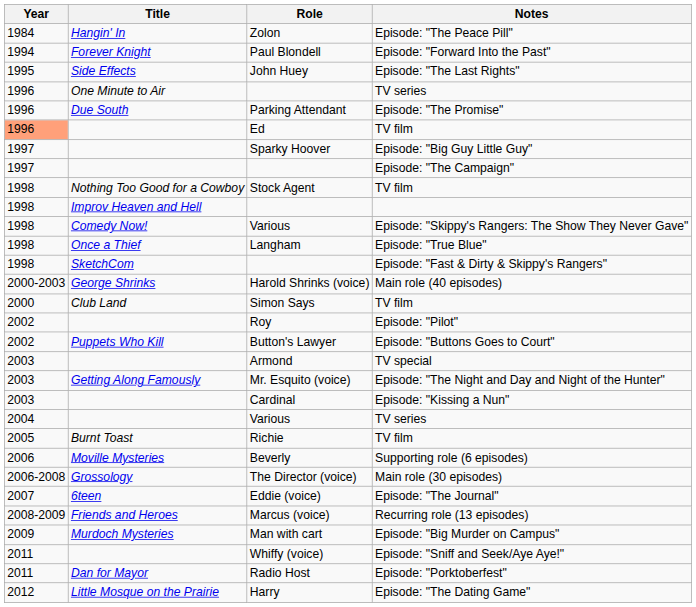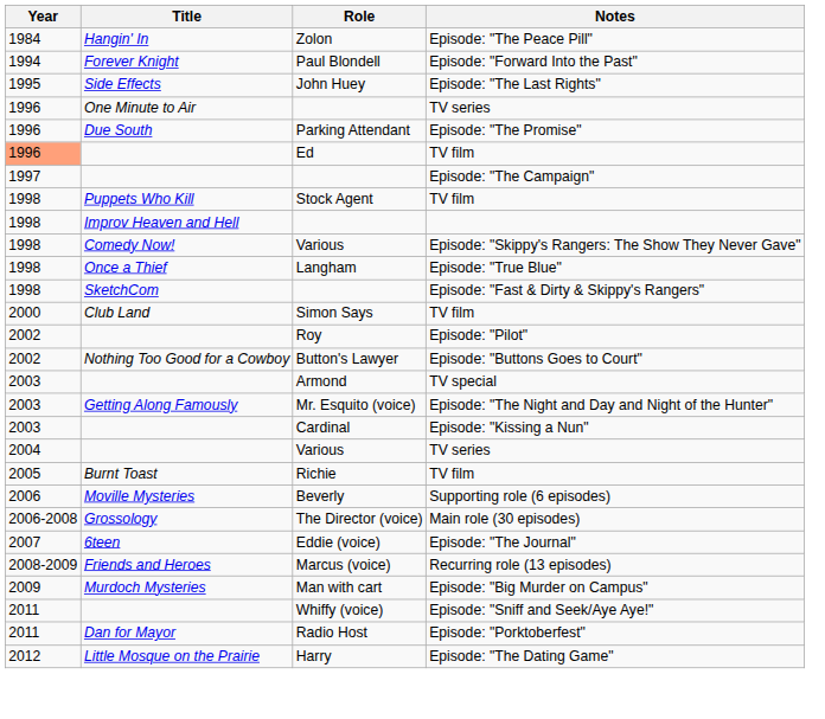 <table class="wikitable sortable">
 <tr>
 <th>Year</th>
 <th>Title</th>
 <th>Role</th>
 <th class="unsortable">Notes</th>
 </tr>
 <tr>
 <td>1984</td>
 <td><em><a href='#'>Hangin' In</a></em></td>
 <td>Zolon</td>
 <td>Episode: "The Peace Pill"</td>
 </tr>
 <tr>
 <td>1994</td>
 <td><em><a href='#'>Forever Knight</a></em></td>
 <td>Paul Blondell</td>
 <td>Episode: "Forward Into the Past"</td>
 </tr>
 <tr>
 <td>1995</td>
 <td><em><a href='#'>Side Effects</a></em></td>
 <td>John Huey</td>
 <td>Episode: "The Last Rights"</td>
 </tr>
 <tr>
 <td>1996</td>
 <td><em>One Minute to Air</em></td>
 <td></td>
 <td>TV series</td>
 </tr>
 <tr>
 <td>1996</td>
 <td><em><a href='#'>Due South</a></em></td>
 <td>Parking Attendant</td>
 <td>Episode: "The Promise"</td>
 </tr>
 <tr>
 <td style="background: lightsalmon;">1996</td>
 <td><em></em></td>
 <td>Ed</td>
 <td>TV film</td>
 </tr>
 <tr>
 <td>1997</td>
 <td><em></em></td>
-<td>Sparky Hoover</td>
-<td>Episode: "Big Guy Little Guy"</td>
-</tr>
-<tr>
-<td>1997</td>
-<td><em></em></td>
 <td></td>
 <td>Episode: "The Campaign"</td>
 </tr>
 <tr>
 <td>1998</td>
-<td><em>Nothing Too Good for a Cowboy</em></td>
+<td><em><a href='#'>Puppets Who Kill</a></em></td>
 <td>Stock Agent</td>
 <td>TV film</td>
 </tr>
 <tr>
 <td>1998</td>
 <td><em><a href='#'>Improv Heaven and Hell</a></em></td>
 <td></td>
 <td></td>
 </tr>
 <tr>
 <td>1998</td>
 <td><em><a href='#'>Comedy Now!</a></em></td>
 <td>Various</td>
 <td>Episode: "Skippy's Rangers: The Show They Never Gave"</td>
 </tr>
 <tr>
 <td>1998</td>
 <td><em><a href='#'>Once a Thief</a></em></td>
 <td>Langham</td>
 <td>Episode: "True Blue"</td>
 </tr>
 <tr>
 <td>1998</td>
 <td><em><a href='#'>SketchCom</a></em></td>
 <td></td>
 <td>Episode: "Fast & Dirty & Skippy's Rangers"</td>
 </tr>
 <tr>
-<td>2000-2003</td>
-<td><em><a href='#'>George Shrinks</a></em></td>
-<td>Harold Shrinks (voice)</td>
-<td>Main role (40 episodes)</td>
-</tr>
-<tr>
 <td>2000</td>
 <td><em>Club Land</em></td>
 <td>Simon Says</td>
 <td>TV film</td>
 </tr>
 <tr>
 <td>2002</td>
 <td><em></em></td>
 <td>Roy</td>
 <td>Episode: "Pilot"</td>
 </tr>
 <tr>
 <td>2002</td>
-<td><em><a href='#'>Puppets Who Kill</a></em></td>
+<td><em>Nothing Too Good for a Cowboy</em></td>
 <td>Button's Lawyer</td>
 <td>Episode: "Buttons Goes to Court"</td>
 </tr>
 <tr>
 <td>2003</td>
 <td><em></em></td>
 <td>Armond</td>
 <td>TV special</td>
 </tr>
 <tr>
 <td>2003</td>
 <td><em><a href='#'>Getting Along Famously</a></em></td>
 <td>Mr. Esquito (voice)</td>
 <td>Episode: "The Night and Day and Night of the Hunter"</td>
 </tr>
 <tr>
 <td>2003</td>
 <td><em></em></td>
 <td>Cardinal</td>
 <td>Episode: "Kissing a Nun"</td>
 </tr>
 <tr>
 <td>2004</td>
 <td><em></em></td>
 <td>Various</td>
 <td>TV series</td>
 </tr>
 <tr>
 <td>2005</td>
 <td><em>Burnt Toast</em></td>
 <td>Richie</td>
 <td>TV film</td>
 </tr>
 <tr>
 <td>2006</td>
 <td><em><a href='#'>Moville Mysteries</a></em></td>
 <td>Beverly</td>
 <td>Supporting role (6 episodes)</td>
 </tr>
 <tr>
 <td>2006-2008</td>
 <td><em><a href='#'>Grossology</a></em></td>
 <td>The Director (voice)</td>
 <td>Main role (30 episodes)</td>
 </tr>
 <tr>
 <td>2007</td>
 <td><em><a href='#'>6teen</a></em></td>
 <td>Eddie (voice)</td>
 <td>Episode: "The Journal"</td>
 </tr>
 <tr>
 <td>2008-2009</td>
 <td><em><a href='#'>Friends and Heroes</a></em></td>
 <td>Marcus (voice)</td>
 <td>Recurring role (13 episodes)</td>
 </tr>
 <tr>
 <td>2009</td>
 <td><em><a href='#'>Murdoch Mysteries</a></em></td>
 <td>Man with cart</td>
 <td>Episode: "Big Murder on Campus"</td>
 </tr>
 <tr>
 <td>2011</td>
 <td><em></em></td>
 <td>Whiffy (voice)</td>
 <td>Episode: "Sniff and Seek/Aye Aye!"</td>
 </tr>
 <tr>
 <td>2011</td>
 <td><em><a href='#'>Dan for Mayor</a></em></td>
 <td>Radio Host</td>
 <td>Episode: "Porktoberfest"</td>
 </tr>
 <tr>
 <td>2012</td>
 <td><em><a href='#'>Little Mosque on the Prairie</a></em></td>
 <td>Harry</td>
 <td>Episode: "The Dating Game"</td>
 </tr>
 </table>
